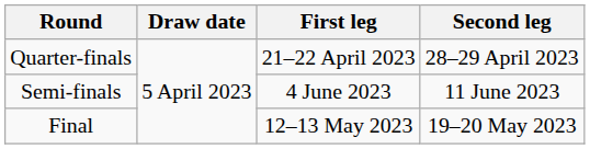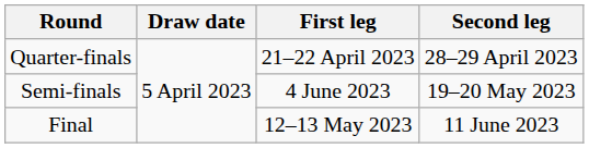 <table class="wikitable" style="text-align:center">
 <tr>
 <th>Round</th>
 <th>Draw date</th>
 <th>First leg</th>
 <th>Second leg</th>
 </tr>
 <tr>
 <td>Quarter-finals</td>
 <td rowspan=3>5 April 2023</td>
 <td>21–22 April 2023</td>
 <td>28–29 April 2023</td>
 </tr>
 <tr>
 <td>Semi-finals</td>
 <td>4 June 2023</td>
-<td>11 June 2023</td>
+<td>19–20 May 2023</td>
 </tr>
 <tr>
 <td>Final</td>
 <td>12–13 May 2023</td>
-<td>19–20 May 2023</td>
+<td>11 June 2023</td>
 </tr>
 </table>
